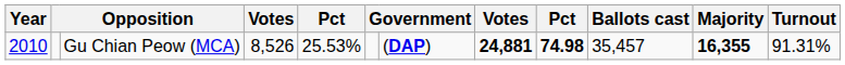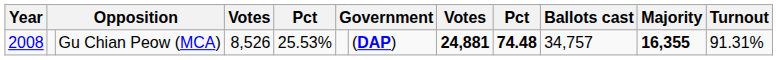 <table class="wikitable" style="margin:0.5em ; font-size:95%">
 <tr>
 <th>Year</th>
 <th colspan=2>Opposition</th>
 <th>Votes</th>
 <th>Pct</th>
 <th colspan=2>Government</th>
 <th>Votes</th>
 <th>Pct</th>
 <th>Ballots cast</th>
 <th>Majority</th>
 <th>Turnout</th>
 </tr>
 <tr>
-<td><a href='#'>2010</a></td>
+<td><a href='#'>2008</a></td>
 <td></td>
 <td>Gu Chian Peow (<a href='#'>MCA</a>)</td>
 <td align="right">8,526</td>
 <td>25.53%</td>
 <td></td>
 <td> (<a href='#'><strong>DAP</strong></a>)</td>
 <td align="right"><strong>24,881</strong></td>
-<td><strong>74.98</strong></td>
-<td>35,457</td>
+<td><strong>74.48</strong></td>
+<td>34,757</td>
 <td><strong>16,355</strong></td>
 <td>91.31%</td>
 </tr>
 </table>
